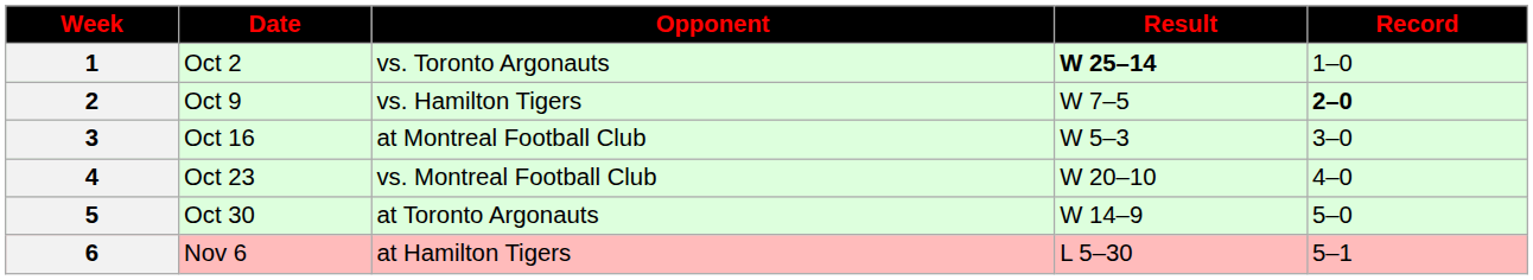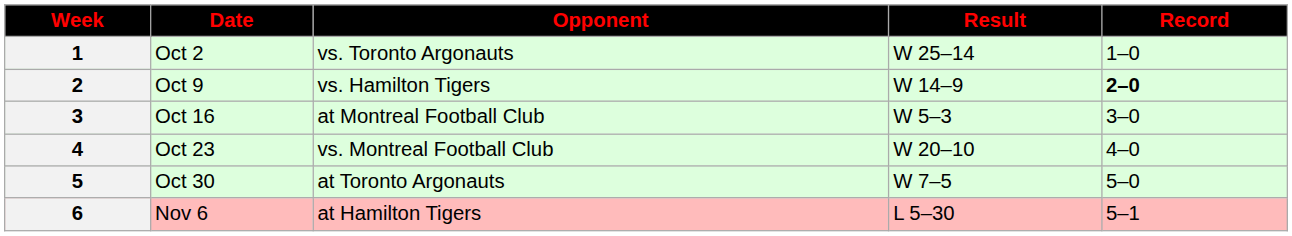 <table class="wikitable" width="80%">
 <tr align="center"  style="background:black;color:red;">
 <td><strong>Week</strong></td>
 <td><strong>Date</strong></td>
 <td><strong>Opponent</strong></td>
 <td><strong>Result</strong></td>
 <td><strong>Record</strong></td>
 </tr>
 <tr style="background:#ddffdd">
 <th>1</th>
 <td>Oct 2</td>
 <td>vs. Toronto Argonauts</td>
-<td><strong>W 25–14</strong></td>
+<td>W 25–14</td>
 <td>1–0</td>
 </tr>
 <tr style="background:#ddffdd">
 <th>2</th>
 <td>Oct 9</td>
 <td>vs. Hamilton Tigers</td>
-<td>W 7–5</td>
+<td>W 14–9</td>
 <td><strong>2–0</strong></td>
 </tr>
 <tr style="background:#ddffdd">
 <th>3</th>
 <td>Oct 16</td>
 <td>at Montreal Football Club</td>
 <td>W 5–3</td>
 <td>3–0</td>
 </tr>
 <tr style="background:#ddffdd">
 <th>4</th>
 <td>Oct 23</td>
 <td>vs. Montreal Football Club</td>
 <td>W 20–10</td>
 <td>4–0</td>
 </tr>
 <tr style="background:#ddffdd">
 <th>5</th>
 <td>Oct 30</td>
 <td>at Toronto Argonauts</td>
-<td>W 14–9</td>
+<td>W 7–5</td>
 <td>5–0</td>
 </tr>
 <tr style="background:#ffbbbb">
 <th>6</th>
 <td>Nov 6</td>
 <td>at Hamilton Tigers</td>
 <td>L 5–30</td>
 <td>5–1</td>
 </tr>
 </table>
